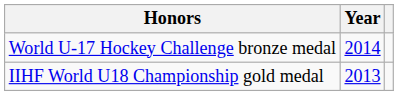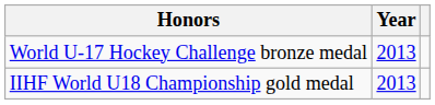 <table class="wikitable">
 <tr>
 <th>Honors</th>
 <th>Year</th>
 <th></th>
 </tr>
 <tr>
 <td><a href='#'>World U-17 Hockey Challenge</a> bronze medal</td>
-<td><a href='#'>2014</a></td>
+<td><a href='#'>2013</a></td>
 <td></td>
 </tr>
 <tr>
 <td><a href='#'>IIHF World U18 Championship</a> gold medal</td>
 <td><a href='#'>2013</a></td>
 <td></td>
 </tr>
 </table>
